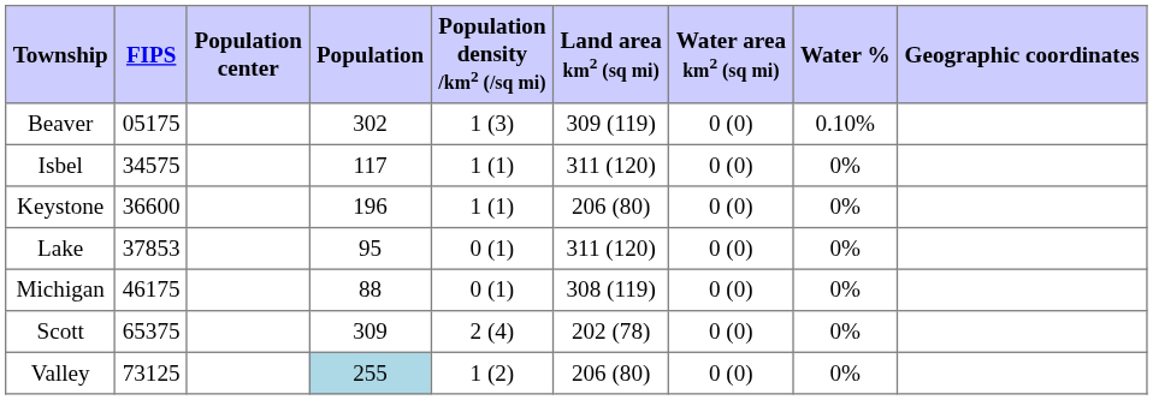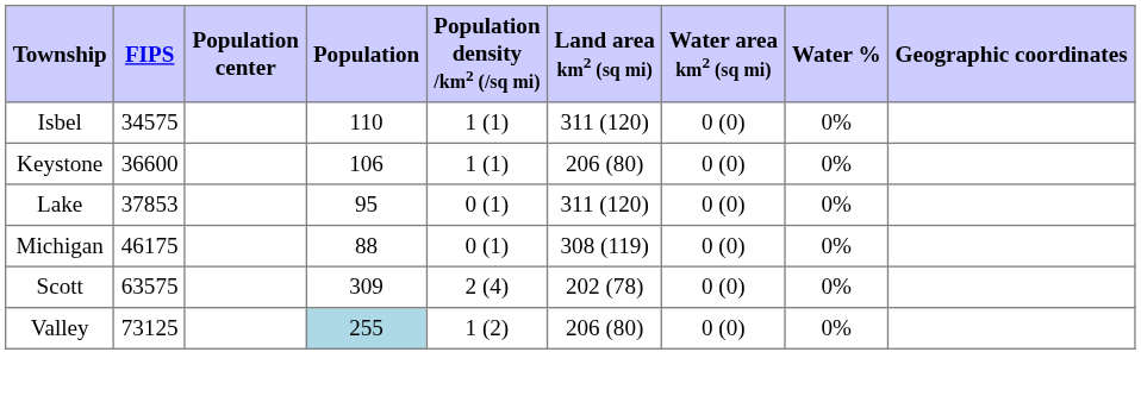 <table class="toccolours" border=1 cellspacing=0 cellpadding=4 style="text-align:center; border-collapse:collapse; font-size:90%;">
 <tr style="background:#ccccff">
 <th>Township</th>
 <th><a href='#'>FIPS</a></th>
 <th>Population<br>center</th>
 <th>Population</th>
 <th>Population<br>density<br><small>/km<sup>2</sup> (/sq mi)</small></th>
 <th>Land area<br><small>km<sup>2</sup> (sq mi)</small></th>
 <th>Water area<br><small>km<sup>2</sup> (sq mi)</small></th>
 <th>Water %</th>
 <th>Geographic coordinates</th>
 </tr>
 <tr>
-<td>Beaver</td>
-<td>05175</td>
-<td></td>
-<td>302</td>
-<td>1 (3)</td>
-<td>309 (119)</td>
-<td>0 (0)</td>
-<td>0.10%</td>
-<td></td>
-</tr>
-<tr>
 <td>Isbel</td>
 <td>34575</td>
 <td></td>
-<td>117</td>
+<td>110</td>
 <td>1 (1)</td>
 <td>311 (120)</td>
 <td>0 (0)</td>
 <td>0%</td>
 <td></td>
 </tr>
 <tr>
 <td>Keystone</td>
 <td>36600</td>
 <td></td>
-<td>196</td>
+<td>106</td>
 <td>1 (1)</td>
 <td>206 (80)</td>
 <td>0 (0)</td>
 <td>0%</td>
 <td></td>
 </tr>
 <tr>
 <td>Lake</td>
 <td>37853</td>
 <td></td>
 <td>95</td>
 <td>0 (1)</td>
 <td>311 (120)</td>
 <td>0 (0)</td>
 <td>0%</td>
 <td></td>
 </tr>
 <tr>
 <td>Michigan</td>
 <td>46175</td>
 <td></td>
 <td>88</td>
 <td>0 (1)</td>
 <td>308 (119)</td>
 <td>0 (0)</td>
 <td>0%</td>
 <td></td>
 </tr>
 <tr>
 <td>Scott</td>
-<td>65375</td>
+<td>63575</td>
 <td></td>
 <td>309</td>
 <td>2 (4)</td>
 <td>202 (78)</td>
 <td>0 (0)</td>
 <td>0%</td>
 <td></td>
 </tr>
 <tr>
 <td>Valley</td>
 <td>73125</td>
 <td></td>
 <td style="background: lightblue;">255</td>
 <td>1 (2)</td>
 <td>206 (80)</td>
 <td>0 (0)</td>
 <td>0%</td>
 <td></td>
 </tr>
 </table>
